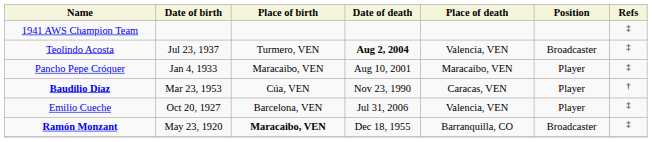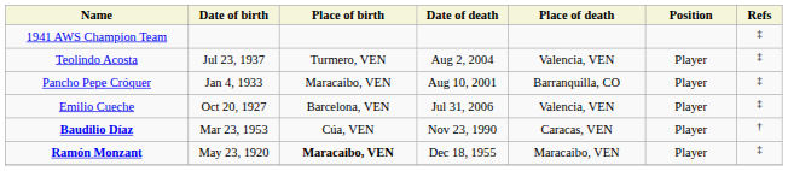 <table class="wikitable">
 <tr>
 <th style="background:#F5F5DC;" width=20%>Name</th>
 <th width=10% style="background:#F5F5DC;">Date of birth</th>
 <th width=15% style="background:#F5F5DC;">Place of birth</th>
 <th width=10% style="background:#F5F5DC;">Date of death</th>
 <th width=15% style="background:#F5F5DC;">Place of death</th>
 <th width=10% style="background:#F5F5DC;">Position</th>
 <th width=5% style="background:#F5F5DC;">Refs</th>
 </tr>
 <tr align=center>
 <td><a href='#'>1941 AWS Champion Team</a></td>
 <td></td>
 <td></td>
 <td></td>
 <td></td>
 <td></td>
 <td><sup> ‡</sup> </td>
 </tr>
 <tr align=center>
 <td><a href='#'>Teolindo Acosta</a></td>
 <td>Jul 23, 1937</td>
 <td>Turmero, VEN</td>
-<td><strong>Aug 2, 2004</strong></td>
+<td>Aug 2, 2004</td>
 <td>Valencia, VEN</td>
-<td>Broadcaster</td>
+<td>Player</td>
 <td><sup> ‡</sup> </td>
 </tr>
 <tr align=center>
 <td><a href='#'>Pancho Pepe Cróquer</a></td>
 <td>Jan 4, 1933</td>
 <td>Maracaibo, VEN</td>
 <td>Aug 10, 2001</td>
-<td>Maracaibo, VEN</td>
+<td>Barranquilla, CO</td>
+<td>Player</td>
+<td><sup> ‡</sup> </td>
+</tr>
+<tr align=center>
+<td><a href='#'>Emilio Cueche</a></td>
+<td>Oct 20, 1927</td>
+<td>Barcelona, VEN</td>
+<td>Jul 31, 2006</td>
+<td>Valencia, VEN</td>
 <td>Player</td>
 <td><sup> ‡</sup> </td>
 </tr>
 <tr align=center>
 <td><strong><a href='#'>Baudilio Díaz</a></strong></td>
 <td>Mar 23, 1953</td>
 <td>Cúa, VEN</td>
 <td>Nov 23, 1990</td>
 <td>Caracas, VEN</td>
 <td>Player</td>
 <td><sup> † </sup> </td>
 </tr>
 <tr align=center>
-<td><a href='#'>Emilio Cueche</a></td>
-<td>Oct 20, 1927</td>
-<td>Barcelona, VEN</td>
-<td>Jul 31, 2006</td>
-<td>Valencia, VEN</td>
-<td>Player</td>
-<td><sup> ‡</sup> </td>
-</tr>
-<tr align=center>
 <td><strong><a href='#'>Ramón Monzant</a></strong></td>
 <td>May 23, 1920</td>
 <td><strong>Maracaibo, VEN</strong></td>
 <td>Dec 18, 1955</td>
-<td>Barranquilla, CO</td>
-<td>Broadcaster</td>
+<td>Maracaibo, VEN</td>
+<td>Player</td>
 <td><sup> ‡</sup> </td>
 </tr>
 <tr align=center>
 </tr>
 </table>
